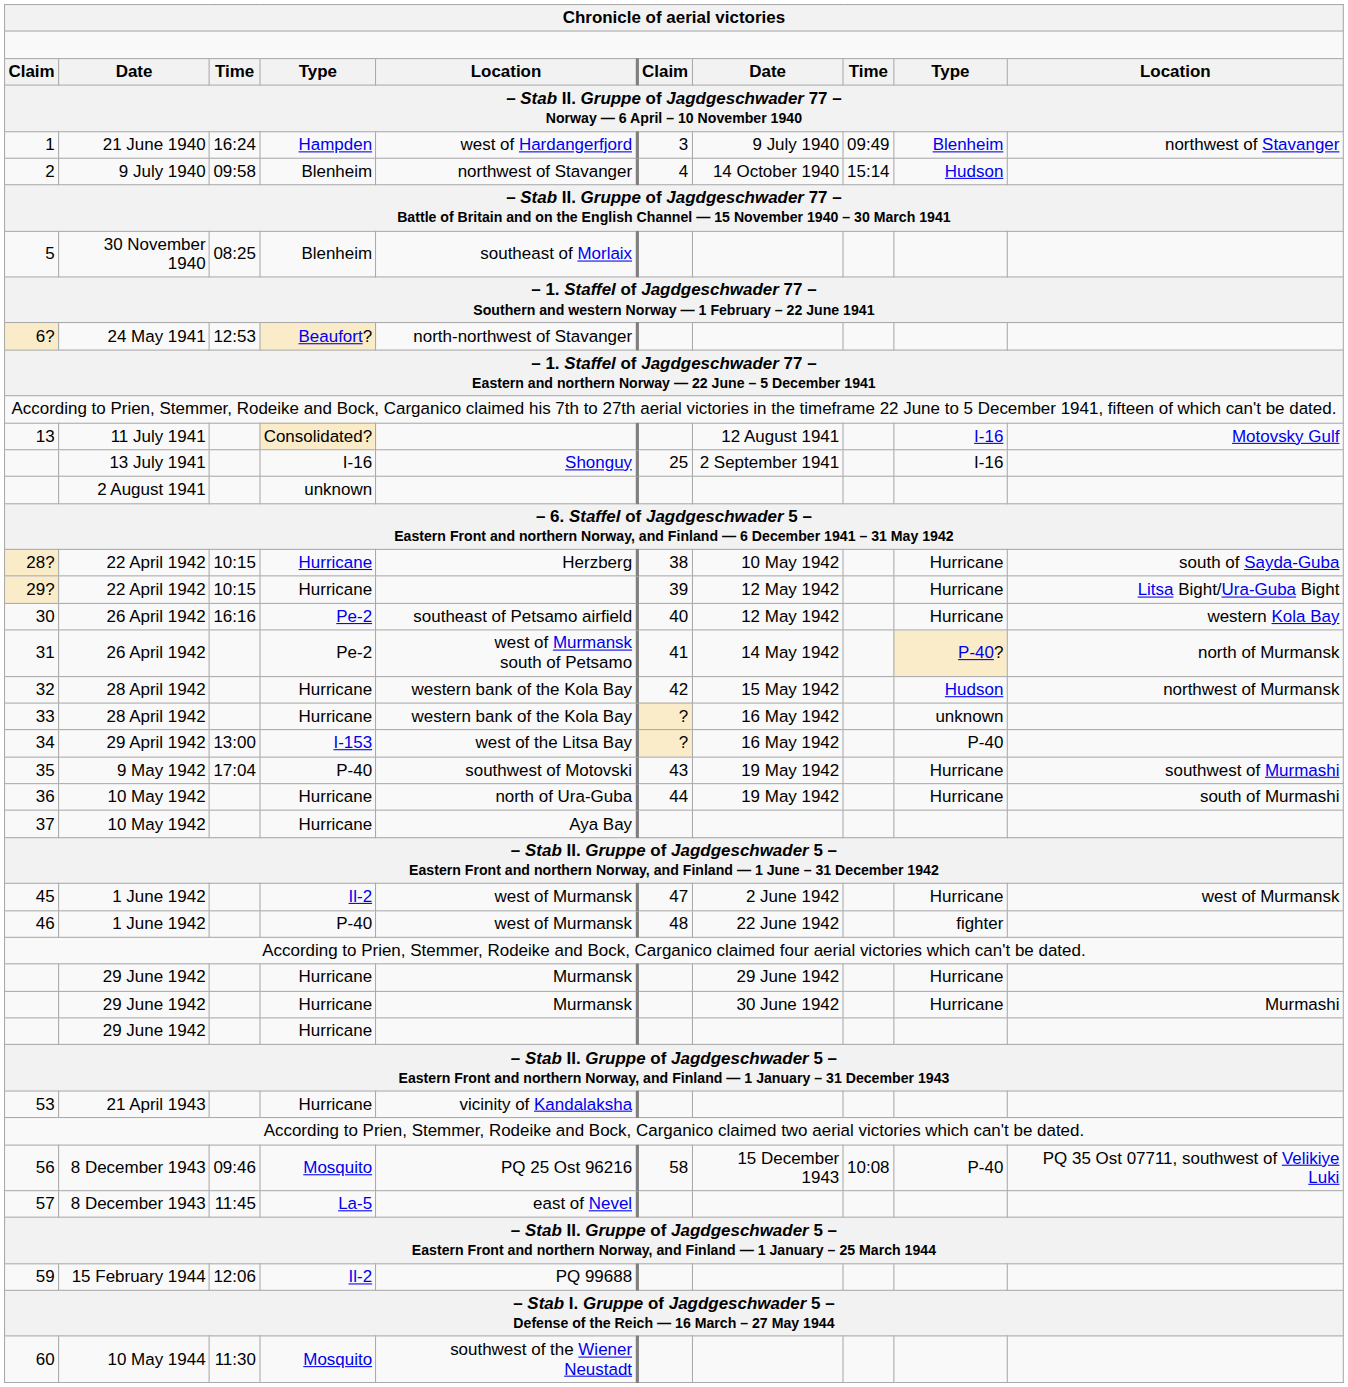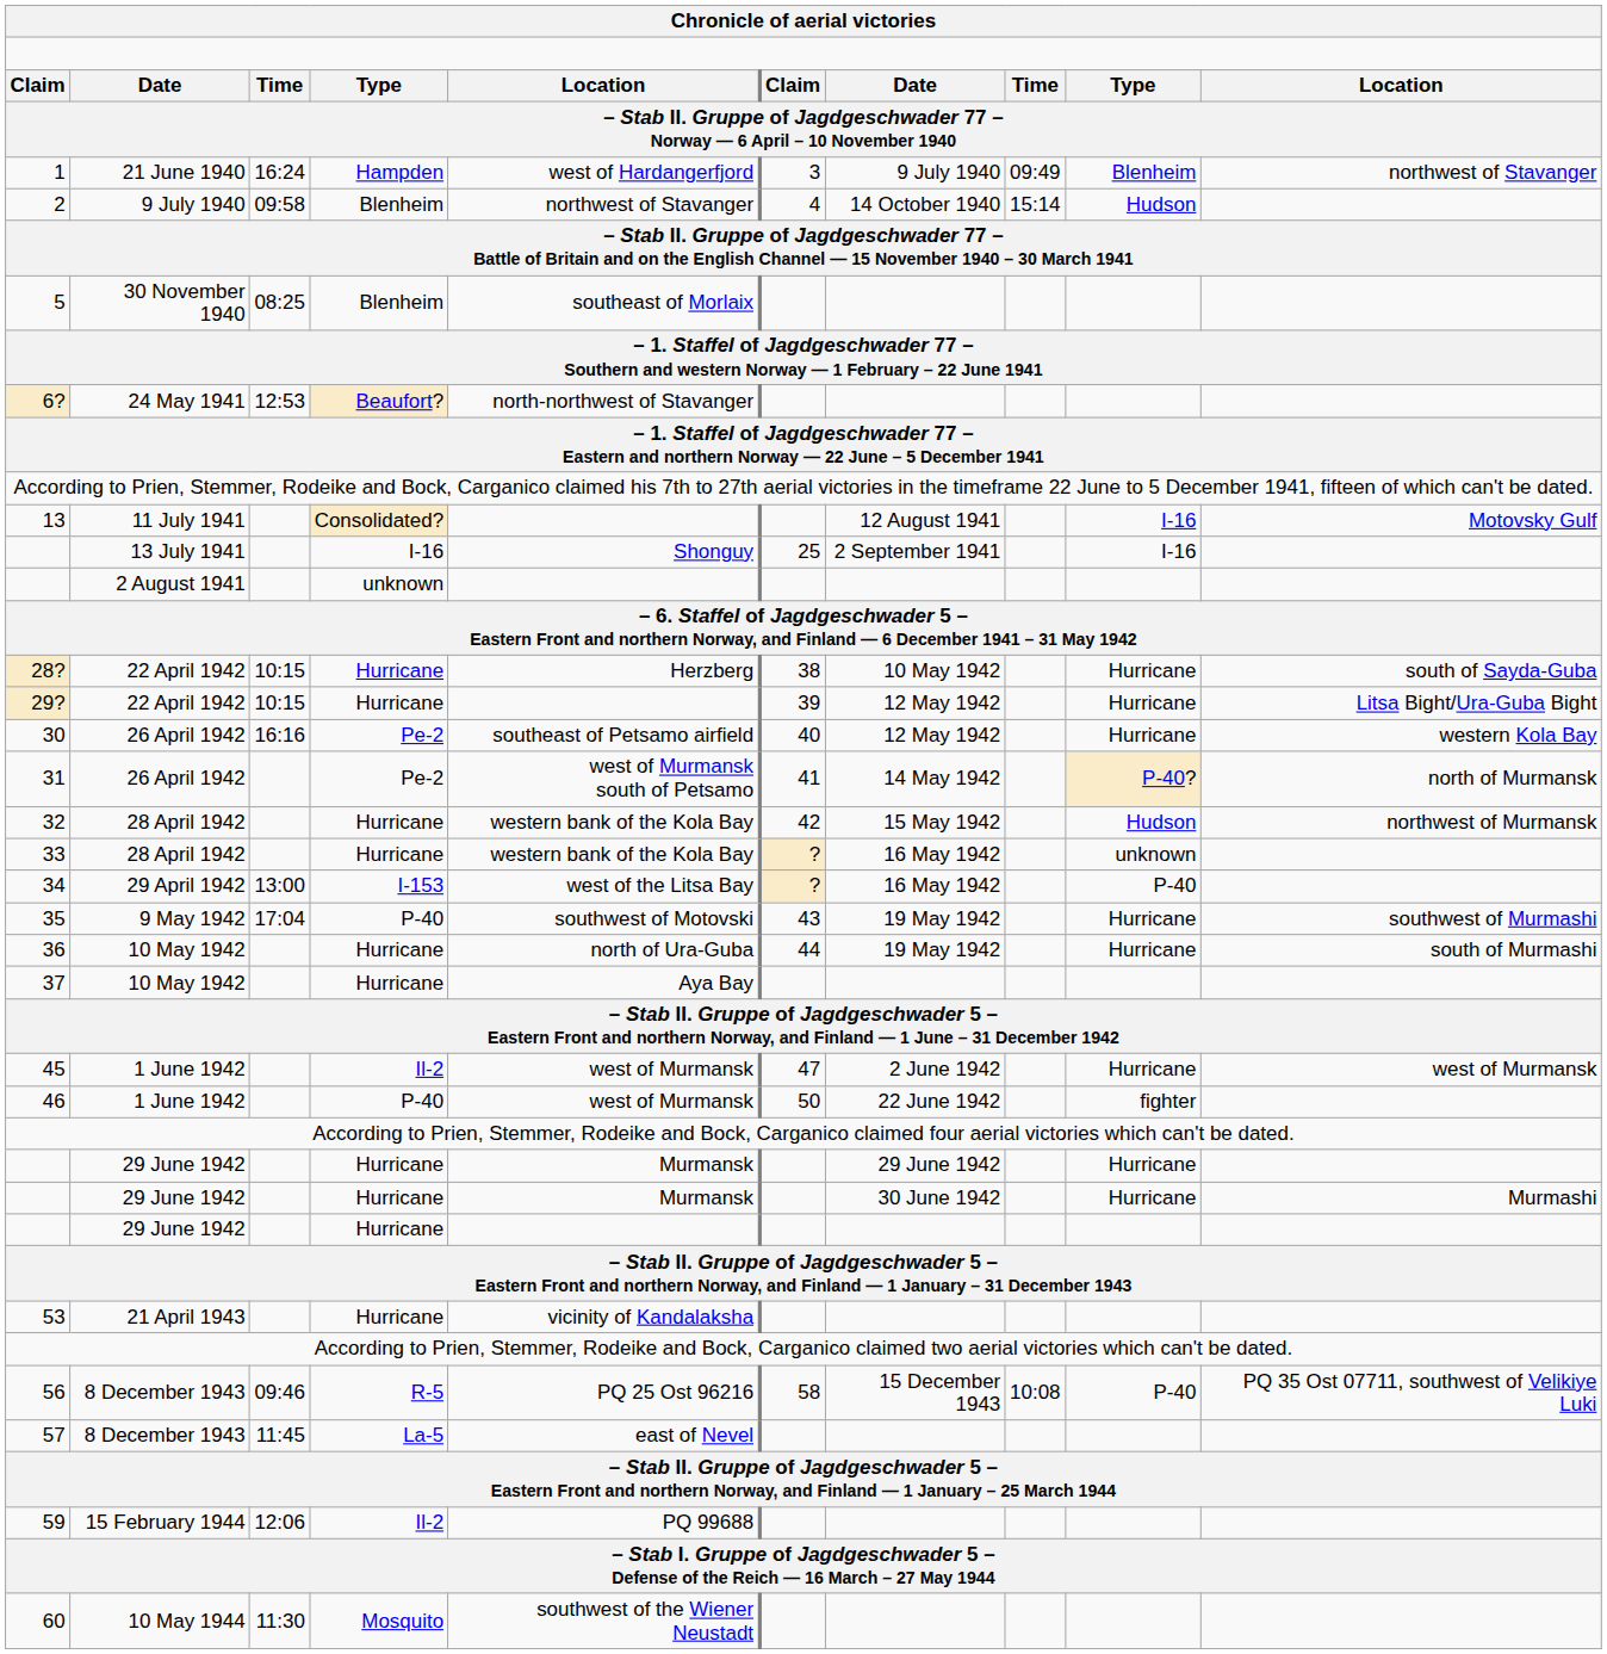 <table class="wikitable plainrowheaders collapsible" style="margin-left: auto; margin-right: auto; border: none; text-align:right; width: 100%;">
 <tr>
 <th colspan="10">Chronicle of aerial victories</th>
 </tr>
 <tr>
 <td colspan="10" style="text-align: left;"><br></td>
 </tr>
 <tr>
 <th scope="col">Claim</th>
 <th scope="col">Date</th>
 <th scope="col">Time</th>
 <th scope="col" width="100px">Type</th>
 <th scope="col">Location</th>
 <th scope="col" style="border-left: 3px solid grey;">Claim</th>
 <th scope="col">Date</th>
 <th scope="col">Time</th>
 <th scope="col" width="100px">Type</th>
 <th scope="col">Location</th>
 </tr>
 <tr>
 <th colspan="10">– <em>Stab</em> II. <em>Gruppe</em> of <em>Jagdgeschwader</em> 77 –<br><small>Norway — 6 April – 10 November 1940</small></th>
 </tr>
 <tr>
 <td>1</td>
 <td>21 June 1940</td>
 <td>16:24</td>
 <td><a href='#'>Hampden</a></td>
 <td>west of <a href='#'>Hardangerfjord</a></td>
 <td style="border-left: 3px solid grey;">3</td>
 <td>9 July 1940</td>
 <td>09:49</td>
 <td><a href='#'>Blenheim</a></td>
 <td>northwest of <a href='#'>Stavanger</a></td>
 </tr>
 <tr>
 <td>2</td>
 <td>9 July 1940</td>
 <td>09:58</td>
 <td>Blenheim</td>
 <td>northwest of Stavanger</td>
 <td style="border-left: 3px solid grey;">4</td>
 <td>14 October 1940</td>
 <td>15:14</td>
 <td><a href='#'>Hudson</a></td>
 <td></td>
 </tr>
 <tr>
 <th colspan="10">– <em>Stab</em> II. <em>Gruppe</em> of <em>Jagdgeschwader</em> 77 –<br><small>Battle of Britain and on the English Channel — 15 November 1940 – 30 March 1941</small></th>
 </tr>
 <tr>
 <td>5</td>
 <td>30 November 1940</td>
 <td>08:25</td>
 <td>Blenheim</td>
 <td> southeast of <a href='#'>Morlaix</a></td>
 <td style="border-left: 3px solid grey;"></td>
 <td></td>
 <td></td>
 <td></td>
 <td></td>
 </tr>
 <tr>
 <th colspan="10">– 1. <em>Staffel</em> of <em>Jagdgeschwader</em> 77 –<br><small>Southern and western Norway — 1 February – 22 June 1941</small></th>
 </tr>
 <tr>
 <td style="background:#faecc8">6?</td>
 <td>24 May 1941</td>
 <td>12:53</td>
 <td style="background:#faecc8"><a href='#'>Beaufort</a>?</td>
 <td> north-northwest of Stavanger</td>
 <td style="border-left: 3px solid grey;"></td>
 <td></td>
 <td></td>
 <td></td>
 <td></td>
 </tr>
 <tr>
 <th colspan="10">– 1. <em>Staffel</em> of <em>Jagdgeschwader</em> 77 –<br><small>Eastern and northern Norway — 22 June – 5 December 1941</small></th>
 </tr>
 <tr>
 <td colspan="10" style="text-align: center">According to Prien, Stemmer, Rodeike and Bock, Carganico claimed his 7th to 27th aerial victories in the timeframe 22 June to 5 December 1941, fifteen of which can't be dated.</td>
 </tr>
 <tr>
 <td>13</td>
 <td>11 July 1941</td>
 <td></td>
 <td style="background:#faecc8">Consolidated?</td>
 <td></td>
 <td style="border-left: 3px solid grey;"></td>
 <td>12 August 1941</td>
 <td></td>
 <td><a href='#'>I-16</a></td>
 <td><a href='#'>Motovsky Gulf</a></td>
 </tr>
 <tr>
 <td></td>
 <td>13 July 1941</td>
 <td></td>
 <td>I-16</td>
 <td><a href='#'>Shonguy</a></td>
 <td style="border-left: 3px solid grey;">25</td>
 <td>2 September 1941</td>
 <td></td>
 <td>I-16</td>
 <td></td>
 </tr>
 <tr>
 <td></td>
 <td>2 August 1941</td>
 <td></td>
 <td>unknown</td>
 <td></td>
 <td style="border-left: 3px solid grey;"></td>
 <td></td>
 <td></td>
 <td></td>
 <td></td>
 </tr>
 <tr>
 <th colspan="12">– 6. <em>Staffel</em> of <em>Jagdgeschwader</em> 5 –<br><small>Eastern Front and northern Norway, and Finland — 6 December 1941 – 31 May 1942</small></th>
 </tr>
 <tr>
 <td style="background:#faecc8">28?</td>
 <td>22 April 1942</td>
 <td>10:15</td>
 <td><a href='#'>Hurricane</a></td>
 <td>Herzberg</td>
 <td style="border-left: 3px solid grey;">38</td>
 <td>10 May 1942</td>
 <td></td>
 <td>Hurricane</td>
 <td> south of <a href='#'>Sayda-Guba</a></td>
 </tr>
 <tr>
 <td style="background:#faecc8">29?</td>
 <td>22 April 1942</td>
 <td>10:15</td>
 <td>Hurricane</td>
 <td></td>
 <td style="border-left: 3px solid grey;">39</td>
 <td>12 May 1942</td>
 <td></td>
 <td>Hurricane</td>
 <td><a href='#'>Litsa</a> Bight/<a href='#'>Ura-Guba</a> Bight</td>
 </tr>
 <tr>
 <td>30</td>
 <td>26 April 1942</td>
 <td>16:16</td>
 <td><a href='#'>Pe-2</a></td>
 <td> southeast of Petsamo airfield</td>
 <td style="border-left: 3px solid grey;">40</td>
 <td>12 May 1942</td>
 <td></td>
 <td>Hurricane</td>
 <td>western <a href='#'>Kola Bay</a></td>
 </tr>
 <tr>
 <td>31</td>
 <td>26 April 1942</td>
 <td></td>
 <td>Pe-2</td>
 <td> west of <a href='#'>Murmansk</a><br> south of Petsamo</td>
 <td style="border-left: 3px solid grey;">41</td>
 <td>14 May 1942</td>
 <td></td>
 <td style="background:#faecc8"><a href='#'>P-40</a>?</td>
 <td> north of Murmansk</td>
 </tr>
 <tr>
 <td>32</td>
 <td>28 April 1942</td>
 <td></td>
 <td>Hurricane</td>
 <td>western bank of the Kola Bay</td>
 <td style="border-left: 3px solid grey;">42</td>
 <td>15 May 1942</td>
 <td></td>
 <td><a href='#'>Hudson</a></td>
 <td> northwest of Murmansk</td>
 </tr>
 <tr>
 <td>33</td>
 <td>28 April 1942</td>
 <td></td>
 <td>Hurricane</td>
 <td>western bank of the Kola Bay</td>
 <td style="border-left: 3px solid grey; background:#faecc8">?</td>
 <td>16 May 1942</td>
 <td></td>
 <td>unknown</td>
 <td></td>
 </tr>
 <tr>
 <td>34</td>
 <td>29 April 1942</td>
 <td>13:00</td>
 <td><a href='#'>I-153</a></td>
 <td> west of the Litsa Bay</td>
 <td style="border-left: 3px solid grey; background:#faecc8">?</td>
 <td>16 May 1942</td>
 <td></td>
 <td>P-40</td>
 <td></td>
 </tr>
 <tr>
 <td>35</td>
 <td>9 May 1942</td>
 <td>17:04</td>
 <td>P-40</td>
 <td> southwest of Motovski</td>
 <td style="border-left: 3px solid grey;">43</td>
 <td>19 May 1942</td>
 <td></td>
 <td>Hurricane</td>
 <td> southwest of <a href='#'>Murmashi</a></td>
 </tr>
 <tr>
 <td>36</td>
 <td>10 May 1942</td>
 <td></td>
 <td>Hurricane</td>
 <td> north of Ura-Guba</td>
 <td style="border-left: 3px solid grey;">44</td>
 <td>19 May 1942</td>
 <td></td>
 <td>Hurricane</td>
 <td> south of Murmashi</td>
 </tr>
 <tr>
 <td>37</td>
 <td>10 May 1942</td>
 <td></td>
 <td>Hurricane</td>
 <td>Aya Bay</td>
 <td style="border-left: 3px solid grey;"></td>
 <td></td>
 <td></td>
 <td></td>
 <td></td>
 </tr>
 <tr>
 <th colspan="12">– <em>Stab</em> II. <em>Gruppe</em> of <em>Jagdgeschwader</em> 5 –<br><small>Eastern Front and northern Norway, and Finland — 1 June – 31 December 1942</small></th>
 </tr>
 <tr>
 <td>45</td>
 <td>1 June 1942</td>
 <td></td>
 <td><a href='#'>Il-2</a></td>
 <td> west of Murmansk</td>
 <td style="border-left: 3px solid grey;">47</td>
 <td>2 June 1942</td>
 <td></td>
 <td>Hurricane</td>
 <td> west of Murmansk</td>
 </tr>
 <tr>
 <td>46</td>
 <td>1 June 1942</td>
 <td></td>
 <td>P-40</td>
 <td> west of Murmansk</td>
-<td style="border-left: 3px solid grey;">48</td>
+<td style="border-left: 3px solid grey;">50</td>
 <td>22 June 1942</td>
 <td></td>
 <td>fighter</td>
 <td></td>
 </tr>
 <tr>
 <td colspan="10" style="text-align: center">According to Prien, Stemmer, Rodeike and Bock, Carganico claimed four aerial victories which can't be dated.</td>
 </tr>
 <tr>
 <td></td>
 <td>29 June 1942</td>
 <td></td>
 <td>Hurricane</td>
 <td>Murmansk</td>
 <td style="border-left: 3px solid grey;"></td>
 <td>29 June 1942</td>
 <td></td>
 <td>Hurricane</td>
 <td></td>
 </tr>
 <tr>
 <td></td>
 <td>29 June 1942</td>
 <td></td>
 <td>Hurricane</td>
 <td>Murmansk</td>
 <td style="border-left: 3px solid grey;"></td>
 <td>30 June 1942</td>
 <td></td>
 <td>Hurricane</td>
 <td>Murmashi</td>
 </tr>
 <tr>
 <td></td>
 <td>29 June 1942</td>
 <td></td>
 <td>Hurricane</td>
 <td></td>
 <td style="border-left: 3px solid grey;"></td>
 <td></td>
 <td></td>
 <td></td>
 <td></td>
 </tr>
 <tr>
 <th colspan="12">– <em>Stab</em> II. <em>Gruppe</em> of <em>Jagdgeschwader</em> 5 –<br><small>Eastern Front and northern Norway, and Finland — 1 January – 31 December 1943</small></th>
 </tr>
 <tr>
 <td>53</td>
 <td>21 April 1943</td>
 <td></td>
 <td>Hurricane</td>
 <td>vicinity of <a href='#'>Kandalaksha</a></td>
 <td style="border-left: 3px solid grey;"></td>
 <td></td>
 <td></td>
 <td></td>
 <td></td>
 </tr>
 <tr>
 <td colspan="10" style="text-align: center">According to Prien, Stemmer, Rodeike and Bock, Carganico claimed two aerial victories which can't be dated.</td>
 </tr>
 <tr>
 <td>56</td>
 <td>8 December 1943</td>
 <td>09:46</td>
-<td><a href='#'>Mosquito</a></td>
+<td><a href='#'>R-5</a></td>
 <td>PQ 25 Ost 96216</td>
 <td style="border-left: 3px solid grey;">58</td>
 <td>15 December 1943</td>
 <td>10:08</td>
 <td>P-40</td>
 <td>PQ 35 Ost 07711, southwest of <a href='#'>Velikiye Luki</a></td>
 </tr>
 <tr>
 <td>57</td>
 <td>8 December 1943</td>
 <td>11:45</td>
 <td><a href='#'>La-5</a></td>
 <td>east of <a href='#'>Nevel</a></td>
 <td style="border-left: 3px solid grey;"></td>
 <td></td>
 <td></td>
 <td></td>
 <td></td>
 </tr>
 <tr>
 <th colspan="12">– <em>Stab</em> II. <em>Gruppe</em> of <em>Jagdgeschwader</em> 5 –<br><small>Eastern Front and northern Norway, and Finland — 1 January – 25 March 1944</small></th>
 </tr>
 <tr>
 <td>59</td>
 <td>15 February 1944</td>
 <td>12:06</td>
 <td><a href='#'>Il-2</a></td>
 <td>PQ 99688</td>
 <td style="border-left: 3px solid grey;"></td>
 <td></td>
 <td></td>
 <td></td>
 <td></td>
 </tr>
 <tr>
 <th colspan="12">– <em>Stab</em> I. <em>Gruppe</em> of <em>Jagdgeschwader</em> 5 –<br><small>Defense of the Reich — 16 March – 27 May 1944</small></th>
 </tr>
 <tr>
 <td>60</td>
 <td>10 May 1944</td>
 <td>11:30</td>
 <td><a href='#'>Mosquito</a></td>
 <td> southwest of the <a href='#'>Wiener Neustadt</a></td>
 <td style="border-left: 3px solid grey;"></td>
 <td></td>
 <td></td>
 <td></td>
 <td></td>
 </tr>
 </table>
